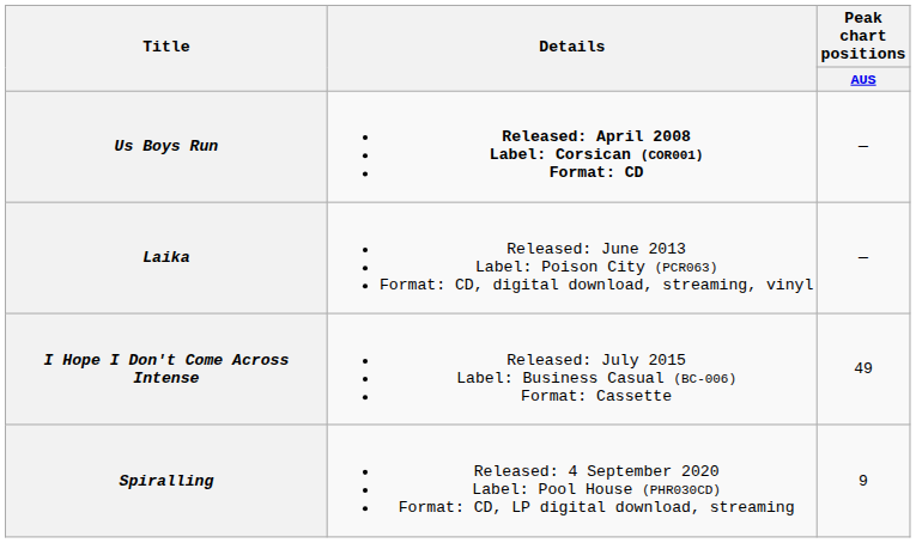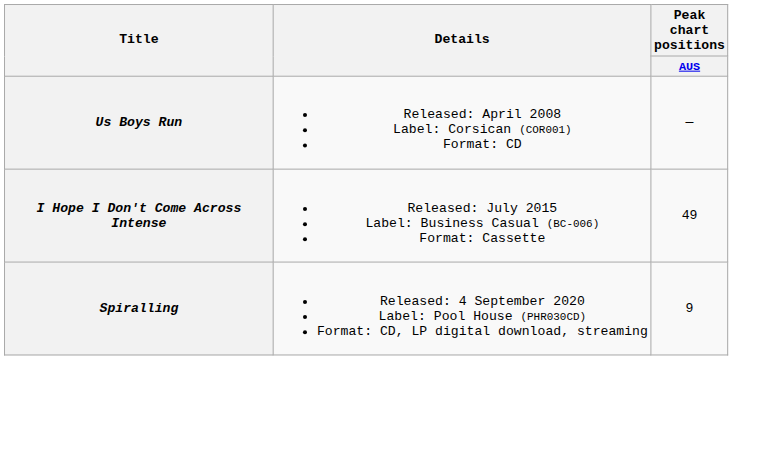 <table class="wikitable plainrowheaders" style="text-align:center;" border="1">
 <tr>
 <th scope="col" rowspan="2" style="width:20em;">Title</th>
 <th scope="col" rowspan="2" tyle="width:12em;">Details</th>
 <th scope="col" colspan="1">Peak chart positions</th>
 </tr>
 <tr>
 <th scope="col" style="width:3em;font-size:90%;"><a href='#'>AUS</a><br></th>
 </tr>
 <tr>
 <th scope="row"><em>Us Boys Run</em> </th>
-<td><strong><br><ul><li>Released: April 2008</li><li>Label: Corsican <small>(COR001)</small></li><li>Format: CD</li></ul></strong></td>
-<td>—</td>
-</tr>
-<tr>
-<th scope="row"><em>Laika</em></th>
-<td><br><ul><li>Released: June 2013</li><li>Label: Poison City <small>(PCR063)</small></li><li>Format: CD, digital download, streaming, vinyl</li></ul></td>
+<td><br><ul><li>Released: April 2008</li><li>Label: Corsican <small>(COR001)</small></li><li>Format: CD</li></ul></td>
 <td>—</td>
 </tr>
 <tr>
 <th scope="row"><em>I Hope I Don't Come Across Intense</em></th>
 <td><br><ul><li>Released: July 2015</li><li>Label: Business Casual <small>(BC-006)</small></li><li>Format: Cassette</li></ul></td>
 <td>49</td>
 </tr>
 <tr>
 <th scope="row"><em>Spiralling</em></th>
 <td><br><ul><li>Released: 4 September 2020</li><li>Label: Pool House <small>(PHR030CD)</small></li><li>Format: CD, LP digital download, streaming</li></ul></td>
 <td>9</td>
 </tr>
 </table>
